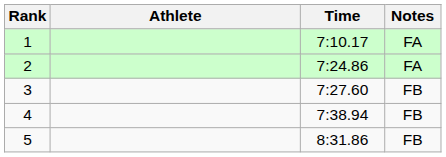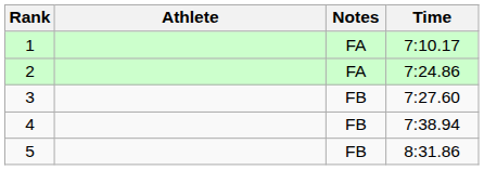 <table class=wikitable style="text-align:center">
 <tr>
 <th width=40>Rank</th>
 <th width=250>Athlete</th>
+<th width=50>Notes</th>
 <th width=80>Time</th>
-<th width=50>Notes</th>
 </tr>
 <tr bgcolor="ccffcc">
 <td>1</td>
 <td align=left></td>
+<td>FA</td>
 <td>7:10.17</td>
-<td>FA</td>
 </tr>
 <tr bgcolor="ccffcc">
 <td>2</td>
 <td align=left></td>
+<td>FA</td>
 <td>7:24.86</td>
-<td>FA</td>
 </tr>
 <tr>
 <td>3</td>
 <td align=left></td>
+<td>FB</td>
 <td>7:27.60</td>
-<td>FB</td>
 </tr>
 <tr>
 <td>4</td>
 <td align=left></td>
+<td>FB</td>
 <td>7:38.94</td>
-<td>FB</td>
 </tr>
 <tr>
 <td>5</td>
 <td align=left></td>
+<td>FB</td>
 <td>8:31.86</td>
-<td>FB</td>
 </tr>
 </table>
